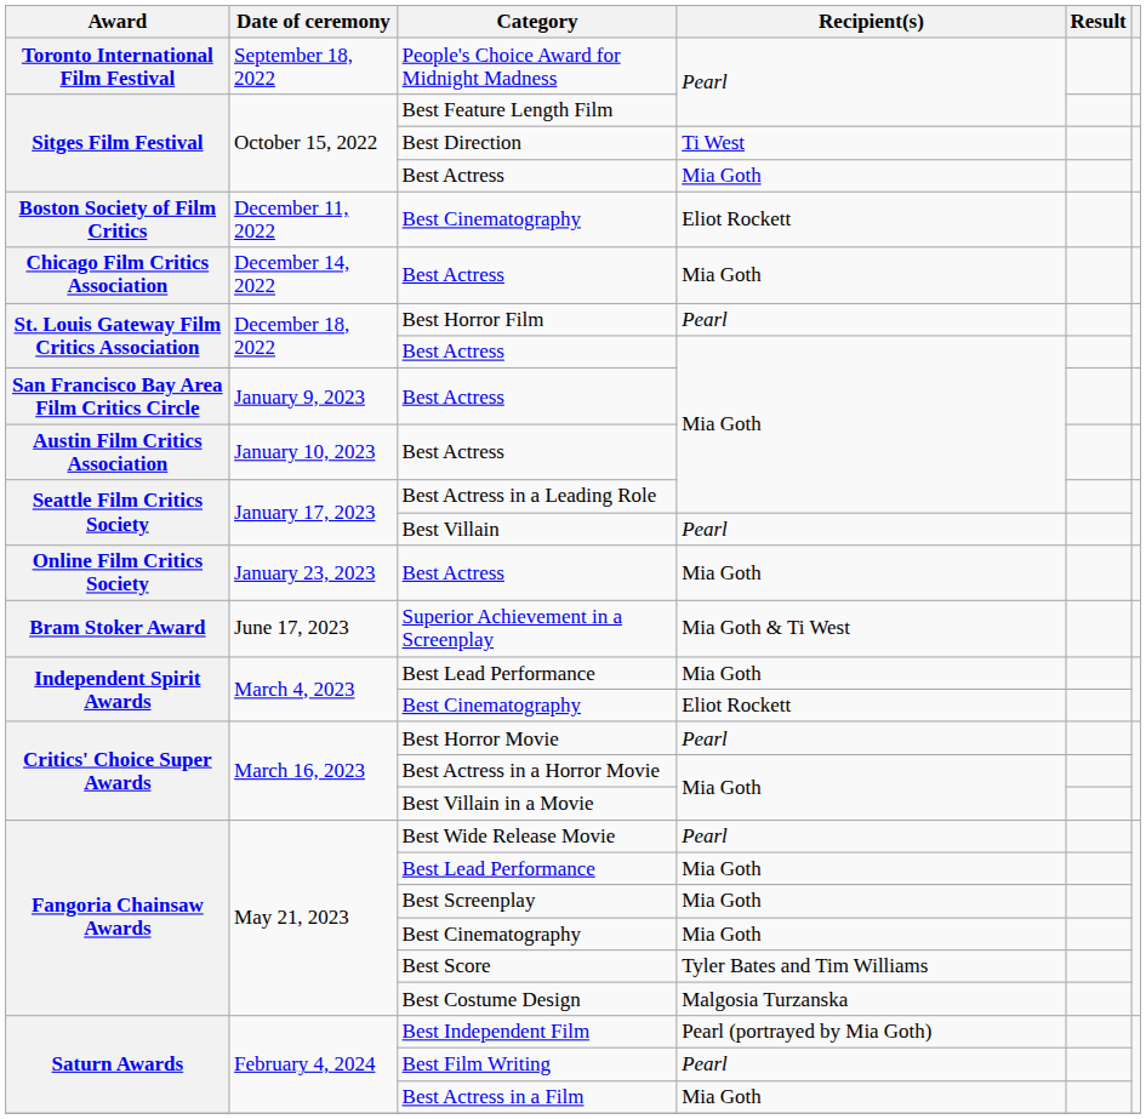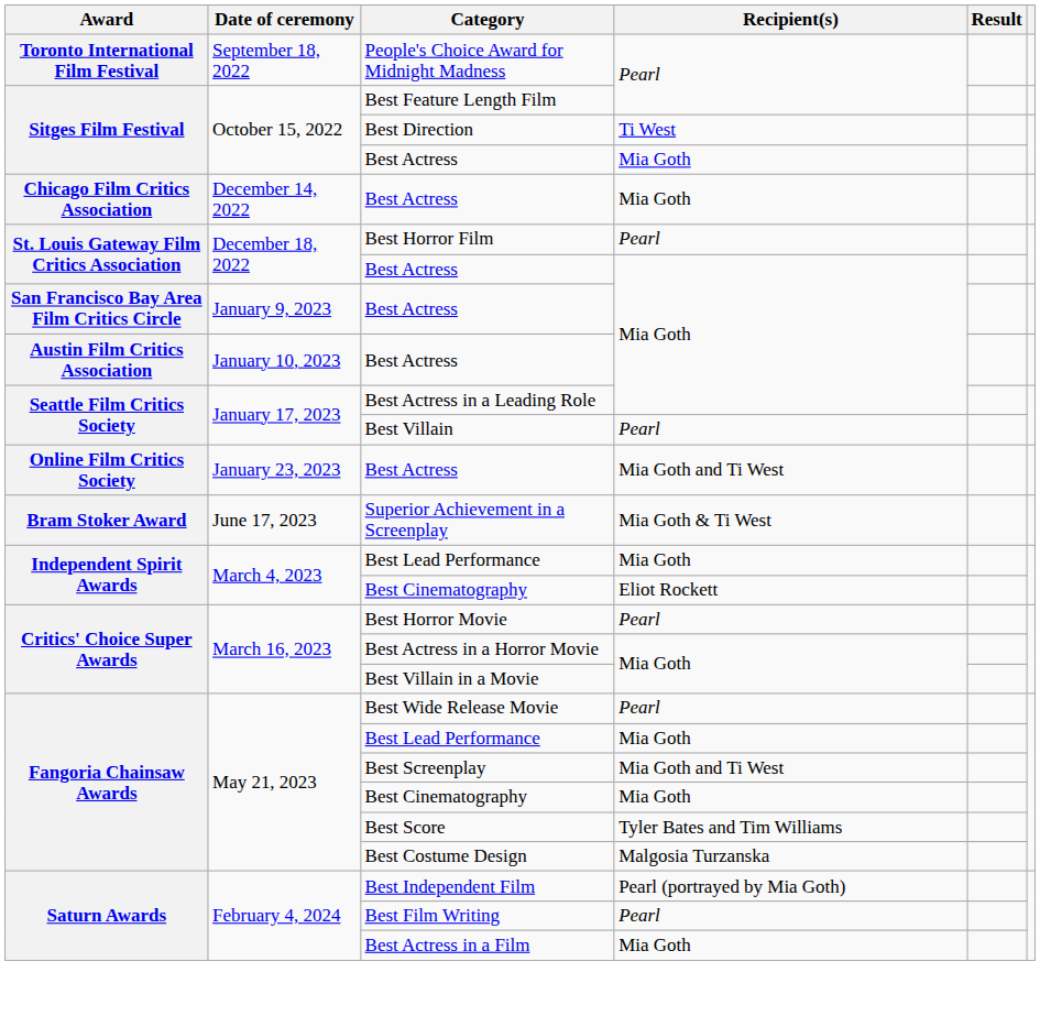 <table class="wikitable sortable plainrowheaders" style="width: 100%;">
 <tr>
 <th scope="col" style="width:20%;">Award</th>
 <th scope="col" style="width:15%;">Date of ceremony</th>
 <th scope="col" style="width:25%;">Category</th>
 <th scope="col" style="width:35%;">Recipient(s)</th>
 <th scope="col" style="width:5%;">Result</th>
 <th scope="col" style="width:5%;" class="unsortable"></th>
 </tr>
 <tr>
 <th scope="row"><a href='#'>Toronto International Film Festival</a></th>
 <td><a href='#'>September 18, 2022</a></td>
 <td><a href='#'>People's Choice Award for Midnight Madness</a></td>
 <td rowspan="2"><em>Pearl</em></td>
 <td></td>
 <td></td>
 </tr>
 <tr>
 <th rowspan="3" scope="row"><a href='#'>Sitges Film Festival</a></th>
 <td rowspan="3">October 15, 2022</td>
 <td>Best Feature Length Film</td>
 <td></td>
 <td></td>
 </tr>
 <tr>
 <td>Best Direction</td>
 <td><a href='#'>Ti West</a></td>
 <td></td>
 <td rowspan="2"></td>
 </tr>
 <tr>
 <td>Best Actress</td>
 <td><a href='#'>Mia Goth</a></td>
-<td></td>
-</tr>
-<tr>
-<th scope="row"><a href='#'>Boston Society of Film Critics</a></th>
-<td><a href='#'>December 11, 2022</a></td>
-<td><a href='#'>Best Cinematography</a></td>
-<td>Eliot Rockett </td>
-<td></td>
 <td></td>
 </tr>
 <tr>
 <th scope="row"><a href='#'>Chicago Film Critics Association</a></th>
 <td><a href='#'>December 14, 2022</a></td>
 <td><a href='#'>Best Actress</a></td>
 <td>Mia Goth</td>
 <td></td>
 <td></td>
 </tr>
 <tr>
 <th rowspan="2" scope="row"><a href='#'>St. Louis Gateway Film Critics Association</a></th>
 <td rowspan="2"><a href='#'>December 18, 2022</a></td>
 <td>Best Horror Film</td>
 <td><em>Pearl</em></td>
 <td></td>
 <td rowspan="2"></td>
 </tr>
 <tr>
 <td><a href='#'>Best Actress</a></td>
 <td rowspan="4">Mia Goth</td>
 <td></td>
 </tr>
 <tr>
 <th scope="row"><a href='#'>San Francisco Bay Area Film Critics Circle</a></th>
 <td><a href='#'>January 9, 2023</a></td>
 <td><a href='#'>Best Actress</a></td>
 <td></td>
 <td></td>
 </tr>
 <tr>
 <th scope="row"><a href='#'>Austin Film Critics Association</a></th>
 <td><a href='#'>January 10, 2023</a></td>
 <td>Best Actress</td>
 <td></td>
 <td></td>
 </tr>
 <tr>
 <th rowspan="2" scope="row"><a href='#'>Seattle Film Critics Society</a></th>
 <td rowspan="2"><a href='#'>January 17, 2023</a></td>
 <td>Best Actress in a Leading Role</td>
 <td></td>
 <td rowspan="2"></td>
 </tr>
 <tr>
 <td>Best Villain</td>
 <td><em>Pearl</em></td>
 <td></td>
 </tr>
 <tr>
 <th scope="row"><a href='#'>Online Film Critics Society</a></th>
 <td><a href='#'>January 23, 2023</a></td>
 <td><a href='#'>Best Actress</a></td>
-<td>Mia Goth</td>
+<td>Mia Goth and Ti West</td>
 <td></td>
 <td></td>
 </tr>
 <tr>
 <th scope="row"><a href='#'>Bram Stoker Award</a></th>
 <td>June 17, 2023</td>
 <td><a href='#'>Superior Achievement in a Screenplay</a></td>
 <td>Mia Goth & Ti West</td>
 <td></td>
 <td></td>
 </tr>
 <tr>
 <th rowspan="2" scope="row"><a href='#'>Independent Spirit Awards</a></th>
 <td rowspan="2"><a href='#'>March 4, 2023</a></td>
 <td>Best Lead Performance</td>
 <td>Mia Goth</td>
 <td></td>
 <td rowspan="2"></td>
 </tr>
 <tr>
 <td><a href='#'>Best Cinematography</a></td>
 <td>Eliot Rockett</td>
 <td></td>
 </tr>
 <tr>
 <th rowspan="3" scope="row"><a href='#'>Critics' Choice Super Awards</a></th>
 <td rowspan="3"><a href='#'>March 16, 2023</a></td>
 <td>Best Horror Movie</td>
 <td><em>Pearl</em></td>
 <td></td>
 <td rowspan="3"></td>
 </tr>
 <tr>
 <td>Best Actress in a Horror Movie</td>
 <td rowspan="2">Mia Goth</td>
 <td></td>
 </tr>
 <tr>
 <td>Best Villain in a Movie</td>
 <td></td>
 </tr>
 <tr>
 <th rowspan="6" scope="row"><a href='#'>Fangoria Chainsaw Awards</a></th>
 <td rowspan="6">May 21, 2023</td>
 <td>Best Wide Release Movie</td>
 <td><em>Pearl</em></td>
 <td></td>
 <td rowspan="6"></td>
 </tr>
 <tr>
 <td><a href='#'>Best Lead Performance</a></td>
 <td>Mia Goth</td>
 <td></td>
 </tr>
 <tr>
 <td>Best Screenplay</td>
-<td>Mia Goth</td>
+<td>Mia Goth and Ti West</td>
 <td></td>
 </tr>
 <tr>
 <td>Best Cinematography</td>
 <td>Mia Goth</td>
 <td></td>
 </tr>
 <tr>
 <td>Best Score</td>
 <td>Tyler Bates and Tim Williams</td>
 <td></td>
 </tr>
 <tr>
 <td>Best Costume Design</td>
 <td>Malgosia Turzanska</td>
 <td></td>
 </tr>
 <tr>
 <th scope="row" rowspan="3"><a href='#'>Saturn Awards</a></th>
 <td rowspan="3"><a href='#'>February 4, 2024</a></td>
 <td><a href='#'>Best Independent Film</a></td>
 <td>Pearl (portrayed by Mia Goth) </td>
 <td></td>
 <td align="center" rowspan="3"></td>
 </tr>
 <tr>
 <td><a href='#'>Best Film Writing</a></td>
 <td><em>Pearl</em></td>
 <td></td>
 </tr>
 <tr>
 <td><a href='#'>Best Actress in a Film</a></td>
 <td>Mia Goth</td>
 <td></td>
 </tr>
 <tr>
 </tr>
 </table>
